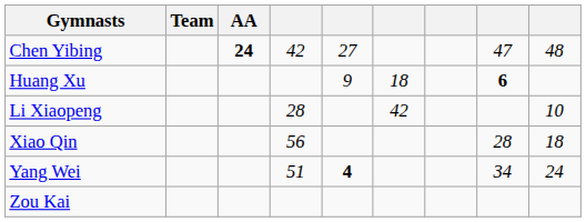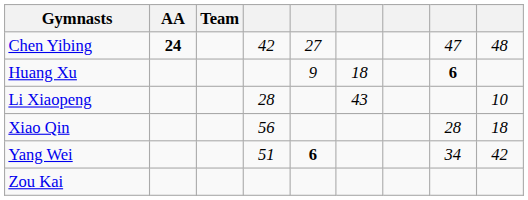 <table class="wikitable sortable collapsible autocollapse plainrowheaders" style="text-align:center; font-size:95%;">
 <tr>
 <th width=28% class=unsortable>Gymnasts</th>
+<th width=9% class=unsortable>AA</th>
 <th width=9% class=unsortable>Team</th>
-<th width=9% class=unsortable>AA</th>
 <th width=9% class=unsortable></th>
 <th width=9% class=unsortable></th>
 <th width=9% class=unsortable></th>
 <th width=9% class=unsortable></th>
 <th width=9% class=unsortable></th>
 <th width=9% class=unsortable></th>
 </tr>
 <tr>
 <td align=left><a href='#'>Chen Yibing</a></td>
+<td><strong>24</strong></td>
 <td></td>
-<td><strong>24</strong></td>
 <td><em>42</em></td>
 <td><em>27</em></td>
 <td></td>
 <td></td>
 <td><em>47</em></td>
 <td><em>48</em></td>
 </tr>
 <tr>
 <td align=left><a href='#'>Huang Xu</a></td>
 <td></td>
 <td></td>
 <td></td>
 <td><em>9</em></td>
 <td><em>18</em></td>
 <td></td>
 <td><strong>6</strong></td>
 <td></td>
 </tr>
 <tr>
 <td align=left><a href='#'>Li Xiaopeng</a></td>
 <td></td>
 <td></td>
 <td><em>28</em></td>
 <td></td>
-<td><em>42</em></td>
+<td><em>43</em></td>
 <td></td>
 <td></td>
 <td><em>10</em></td>
 </tr>
 <tr>
 <td align=left><a href='#'>Xiao Qin</a></td>
 <td></td>
 <td></td>
 <td><em>56</em></td>
 <td></td>
 <td></td>
 <td></td>
 <td><em>28</em></td>
 <td><em>18</em></td>
 </tr>
 <tr>
 <td align=left><a href='#'>Yang Wei</a></td>
 <td></td>
 <td></td>
 <td><em>51</em></td>
-<td><strong>4</strong></td>
+<td><strong>6</strong></td>
 <td></td>
 <td></td>
 <td><em>34</em></td>
-<td><em>24</em></td>
+<td><em>42</em></td>
 </tr>
 <tr>
 <td align=left><a href='#'>Zou Kai</a></td>
 <td></td>
 <td></td>
 <td></td>
 <td></td>
 <td></td>
 <td></td>
 <td></td>
 <td></td>
 </tr>
 </table>
